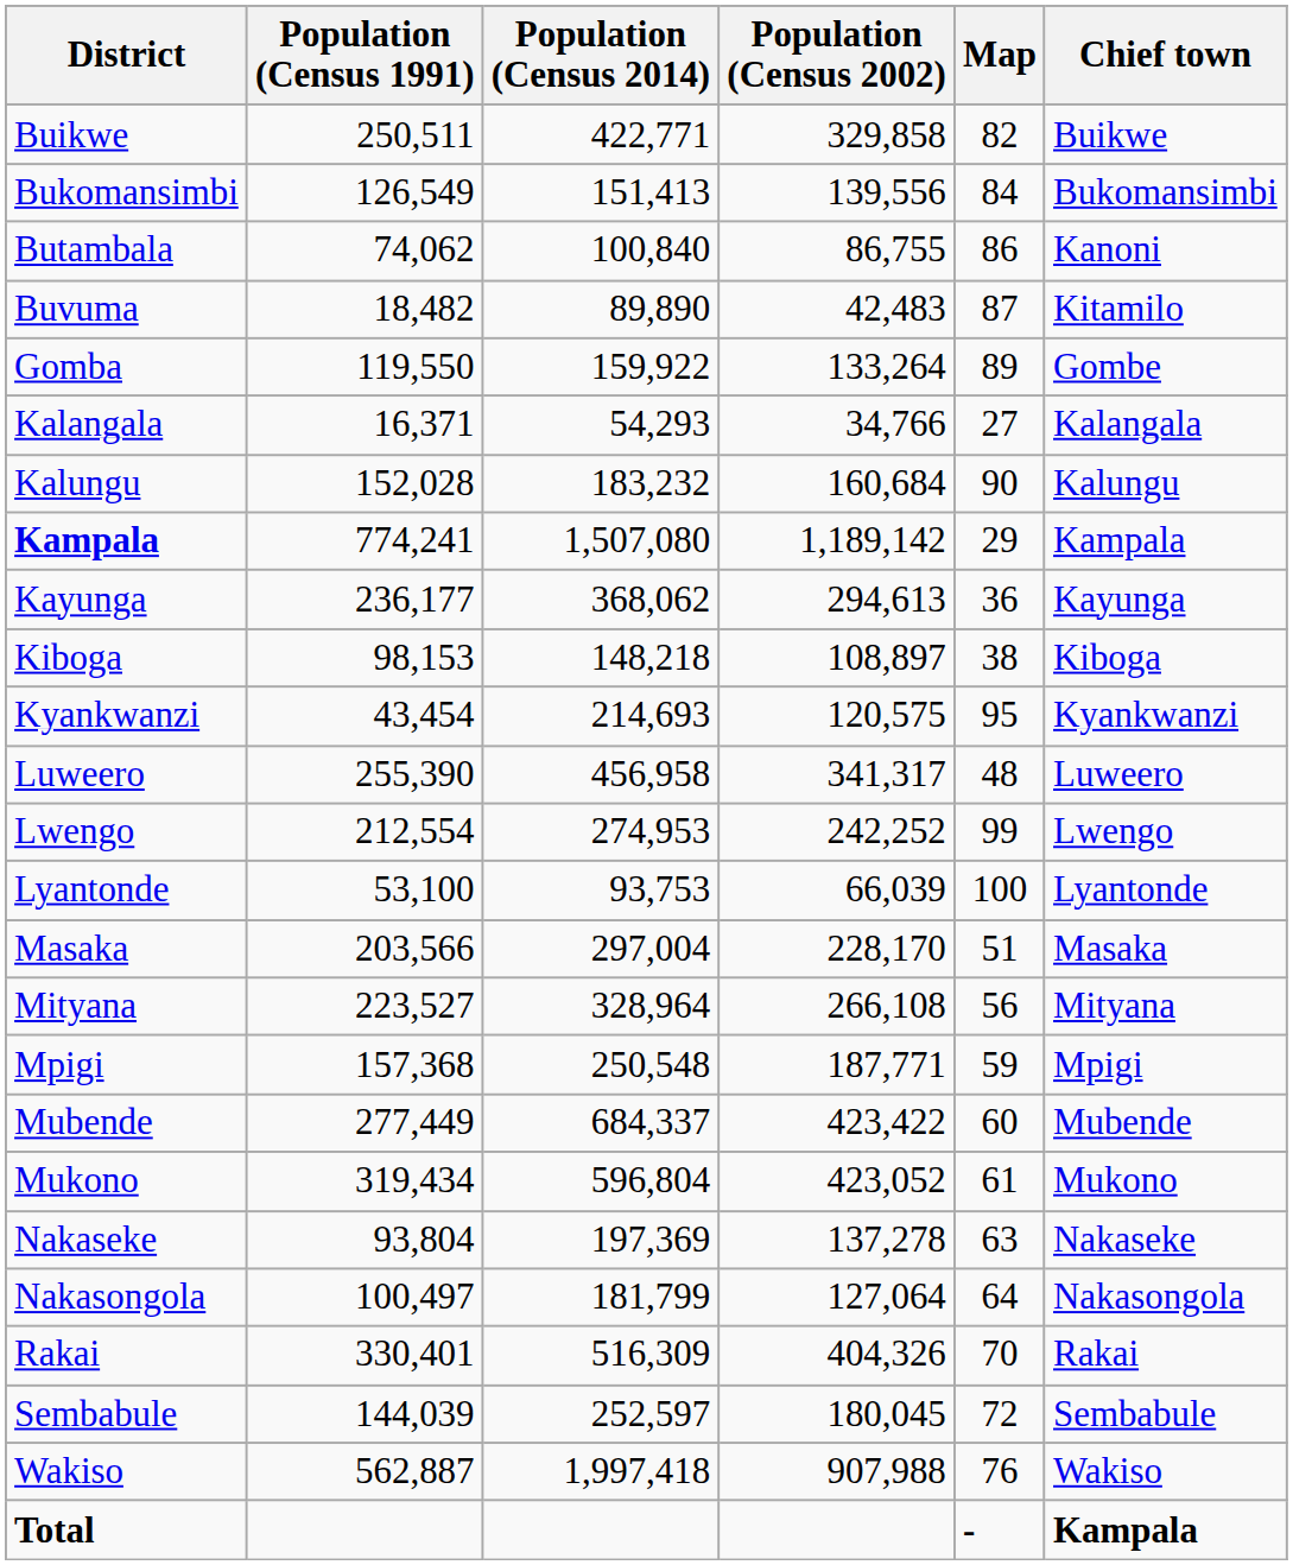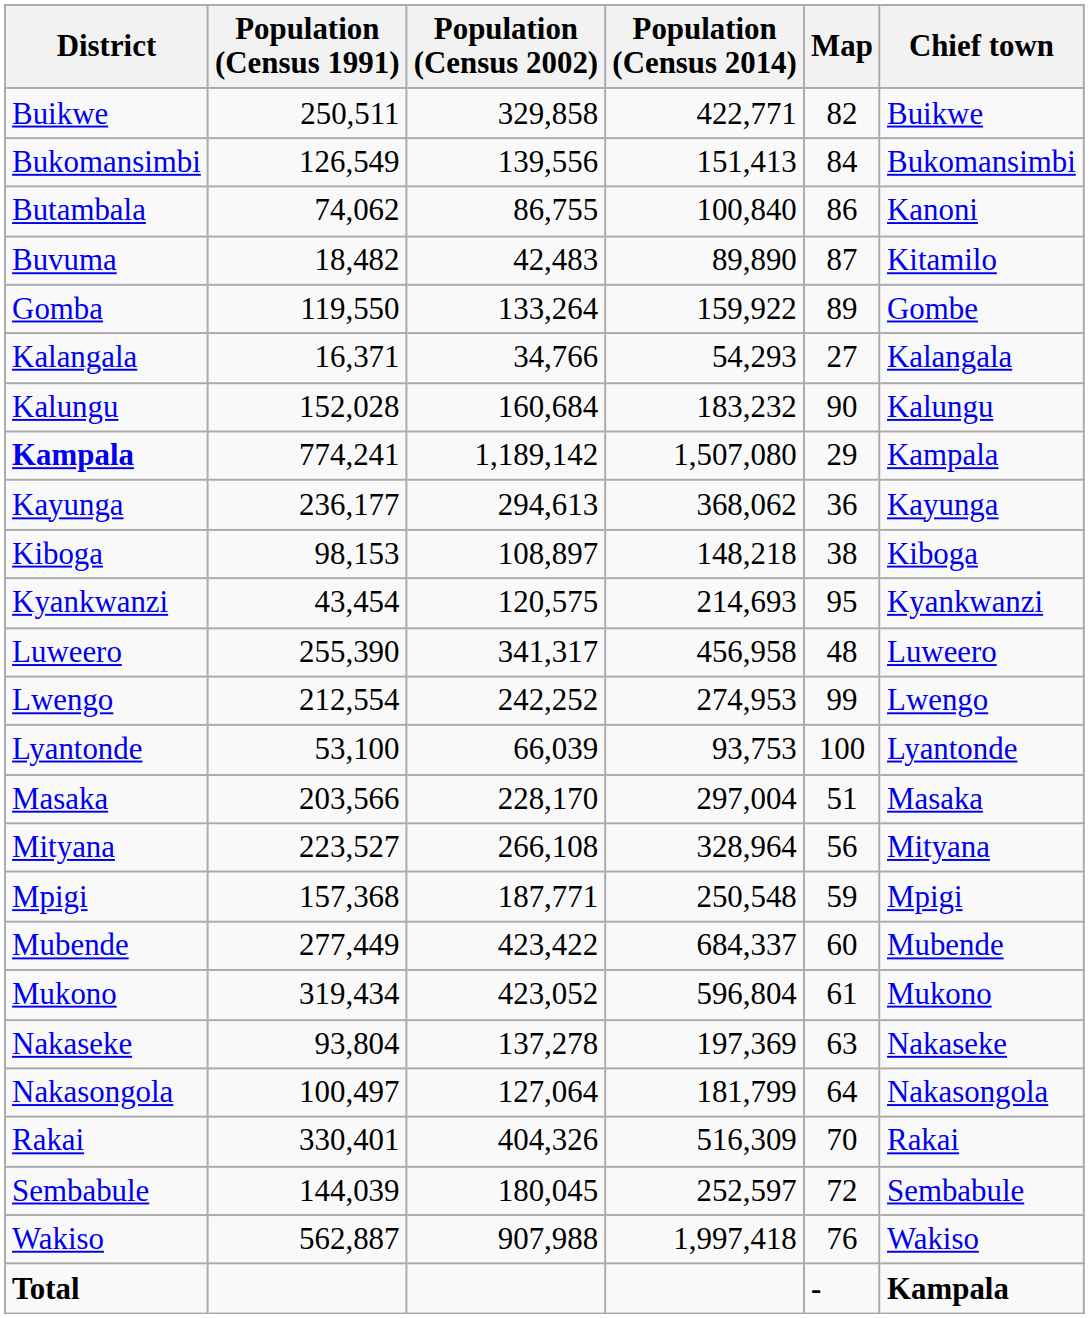 <table class="wikitable sortable">
 <tr>
 <th>District</th>
 <th>Population<br>(Census 1991)</th>
+<th>Population<br>(Census 2002)</th>
 <th>Population<br>(Census 2014)</th>
-<th>Population<br>(Census 2002)</th>
 <th>Map</th>
 <th>Chief town</th>
 </tr>
 <tr>
 <td><a href='#'>Buikwe</a></td>
 <td align=right>250,511</td>
+<td align=right>329,858</td>
 <td align=right>422,771</td>
-<td align=right>329,858</td>
 <td align=center>82</td>
 <td><a href='#'>Buikwe</a></td>
 </tr>
 <tr>
 <td><a href='#'>Bukomansimbi</a></td>
 <td align=right>126,549</td>
+<td align=right>139,556</td>
 <td align=right>151,413</td>
-<td align=right>139,556</td>
 <td align=center>84</td>
 <td><a href='#'>Bukomansimbi</a></td>
 </tr>
 <tr>
 <td><a href='#'>Butambala</a></td>
 <td align=right>74,062</td>
+<td align=right>86,755</td>
 <td align=right>100,840</td>
-<td align=right>86,755</td>
 <td align=center>86</td>
 <td><a href='#'>Kanoni</a></td>
 </tr>
 <tr>
 <td><a href='#'>Buvuma</a></td>
 <td align=right>18,482</td>
+<td align=right>42,483</td>
 <td align=right>89,890</td>
-<td align=right>42,483</td>
 <td align=center>87</td>
 <td><a href='#'>Kitamilo</a></td>
 </tr>
 <tr>
 <td><a href='#'>Gomba</a></td>
 <td align=right>119,550</td>
+<td align=right>133,264</td>
 <td align=right>159,922</td>
-<td align=right>133,264</td>
 <td align=center>89</td>
 <td><a href='#'>Gombe</a></td>
 </tr>
 <tr>
 <td><a href='#'>Kalangala</a></td>
 <td align=right>16,371</td>
+<td align=right>34,766</td>
 <td align=right>54,293</td>
-<td align=right>34,766</td>
 <td align=center>27</td>
 <td><a href='#'>Kalangala</a></td>
 </tr>
 <tr>
 <td><a href='#'>Kalungu</a></td>
 <td align=right>152,028</td>
+<td align=right>160,684</td>
 <td align=right>183,232</td>
-<td align=right>160,684</td>
 <td align=center>90</td>
 <td><a href='#'>Kalungu</a></td>
 </tr>
 <tr>
 <td><a href='#'><strong>Kampala</strong></a></td>
 <td align=right>774,241</td>
+<td align=right>1,189,142</td>
 <td align=right>1,507,080</td>
-<td align=right>1,189,142</td>
 <td align=center>29</td>
 <td><a href='#'>Kampala</a></td>
 </tr>
 <tr>
 <td><a href='#'>Kayunga</a></td>
 <td align=right>236,177</td>
+<td align=right>294,613</td>
 <td align=right>368,062</td>
-<td align=right>294,613</td>
 <td align=center>36</td>
 <td><a href='#'>Kayunga</a></td>
 </tr>
 <tr>
 <td><a href='#'>Kiboga</a></td>
 <td align=right>98,153</td>
+<td align=right>108,897</td>
 <td align=right>148,218</td>
-<td align=right>108,897</td>
 <td align=center>38</td>
 <td><a href='#'>Kiboga</a></td>
 </tr>
 <tr>
 <td><a href='#'>Kyankwanzi</a></td>
 <td align=right>43,454</td>
+<td align=right>120,575</td>
 <td align=right>214,693</td>
-<td align=right>120,575</td>
 <td align=center>95</td>
 <td><a href='#'>Kyankwanzi</a></td>
 </tr>
 <tr>
 <td><a href='#'>Luweero</a></td>
 <td align=right>255,390</td>
+<td align=right>341,317</td>
 <td align=right>456,958</td>
-<td align=right>341,317</td>
 <td align=center>48</td>
 <td><a href='#'>Luweero</a></td>
 </tr>
 <tr>
 <td><a href='#'>Lwengo</a></td>
 <td align=right>212,554</td>
+<td align=right>242,252</td>
 <td align=right>274,953</td>
-<td align=right>242,252</td>
 <td align=center>99</td>
 <td><a href='#'>Lwengo</a></td>
 </tr>
 <tr>
 <td><a href='#'>Lyantonde</a></td>
 <td align=right>53,100</td>
+<td align=right>66,039</td>
 <td align=right>93,753</td>
-<td align=right>66,039</td>
 <td align=center>100</td>
 <td><a href='#'>Lyantonde</a></td>
 </tr>
 <tr>
 <td><a href='#'>Masaka</a></td>
 <td align=right>203,566</td>
+<td align=right>228,170</td>
 <td align=right>297,004</td>
-<td align=right>228,170</td>
 <td align=center>51</td>
 <td><a href='#'>Masaka</a></td>
 </tr>
 <tr>
 <td><a href='#'>Mityana</a></td>
 <td align=right>223,527</td>
+<td align=right>266,108</td>
 <td align=right>328,964</td>
-<td align=right>266,108</td>
 <td align=center>56</td>
 <td><a href='#'>Mityana</a></td>
 </tr>
 <tr>
 <td><a href='#'>Mpigi</a></td>
 <td align=right>157,368</td>
+<td align=right>187,771</td>
 <td align=right>250,548</td>
-<td align=right>187,771</td>
 <td align=center>59</td>
 <td><a href='#'>Mpigi</a></td>
 </tr>
 <tr>
 <td><a href='#'>Mubende</a></td>
 <td align=right>277,449</td>
+<td align=right>423,422</td>
 <td align=right>684,337</td>
-<td align=right>423,422</td>
 <td align=center>60</td>
 <td><a href='#'>Mubende</a></td>
 </tr>
 <tr>
 <td><a href='#'>Mukono</a></td>
 <td align=right>319,434</td>
+<td align=right>423,052</td>
 <td align=right>596,804</td>
-<td align=right>423,052</td>
 <td align=center>61</td>
 <td><a href='#'>Mukono</a></td>
 </tr>
 <tr>
 <td><a href='#'>Nakaseke</a></td>
 <td align=right>93,804</td>
+<td align=right>137,278</td>
 <td align=right>197,369</td>
-<td align=right>137,278</td>
 <td align=center>63</td>
 <td><a href='#'>Nakaseke</a></td>
 </tr>
 <tr>
 <td><a href='#'>Nakasongola</a></td>
 <td align=right>100,497</td>
+<td align=right>127,064</td>
 <td align=right>181,799</td>
-<td align=right>127,064</td>
 <td align=center>64</td>
 <td><a href='#'>Nakasongola</a></td>
 </tr>
 <tr>
 <td><a href='#'>Rakai</a></td>
 <td align=right>330,401</td>
+<td align=right>404,326</td>
 <td align=right>516,309</td>
-<td align=right>404,326</td>
 <td align=center>70</td>
 <td><a href='#'>Rakai</a></td>
 </tr>
 <tr>
 <td><a href='#'>Sembabule</a></td>
 <td align=right>144,039</td>
+<td align=right>180,045</td>
 <td align=right>252,597</td>
-<td align=right>180,045</td>
 <td align=center>72</td>
 <td><a href='#'>Sembabule</a></td>
 </tr>
 <tr>
 <td><a href='#'>Wakiso</a></td>
 <td align=right>562,887</td>
+<td align=right>907,988</td>
 <td align=right>1,997,418</td>
-<td align=right>907,988</td>
 <td align=center>76</td>
 <td><a href='#'>Wakiso</a></td>
 </tr>
 <tr>
 <td><strong>Total</strong></td>
 <td><strong></strong></td>
 <td><strong></strong></td>
 <td><strong></strong></td>
 <td><strong>-</strong></td>
 <td><strong>Kampala</strong></td>
 </tr>
 </table>
